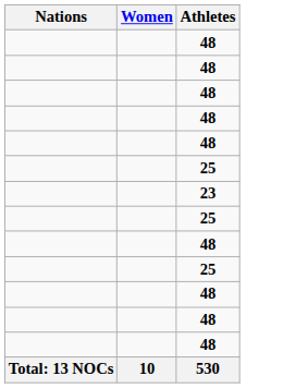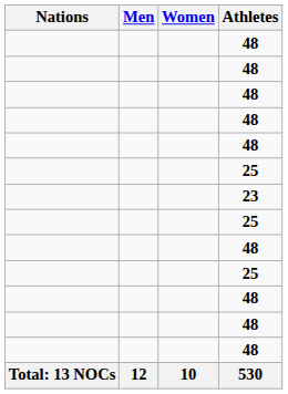 <table class="wikitable sortable" style="text-align:center;">
 <tr>
 <th>Nations</th>
+<th><a href='#'>Men</a></th>
 <th><a href='#'>Women</a></th>
 <th>Athletes</th>
 </tr>
 <tr>
 <td align="left"></td>
 <td></td>
-<td><strong>48</strong></td>
-</tr>
-<tr>
-<td align="left"></td>
 <td></td>
 <td><strong>48</strong></td>
 </tr>
 <tr>
 <td align="left"></td>
 <td></td>
-<td><strong>48</strong></td>
-</tr>
-<tr>
-<td align="left"></td>
 <td></td>
 <td><strong>48</strong></td>
 </tr>
 <tr>
 <td align="left"></td>
 <td></td>
+<td></td>
 <td><strong>48</strong></td>
 </tr>
 <tr>
 <td align="left"></td>
+<td></td>
+<td></td>
+<td><strong>48</strong></td>
+</tr>
+<tr>
+<td align="left"></td>
+<td></td>
+<td></td>
+<td><strong>48</strong></td>
+</tr>
+<tr>
+<td align="left"></td>
+<td></td>
 <td></td>
 <td><strong>25</strong></td>
 </tr>
 <tr>
 <td align="left"></td>
 <td></td>
+<td></td>
 <td><strong>23</strong></td>
 </tr>
 <tr>
 <td align="left"></td>
+<td></td>
 <td></td>
 <td><strong>25</strong></td>
 </tr>
 <tr>
 <td align="left"></td>
 <td></td>
+<td></td>
 <td><strong>48</strong></td>
 </tr>
 <tr>
 <td align="left"></td>
+<td></td>
 <td></td>
 <td><strong>25</strong></td>
 </tr>
 <tr>
 <td align="left"></td>
 <td></td>
-<td><strong>48</strong></td>
-</tr>
-<tr>
-<td align="left"></td>
 <td></td>
 <td><strong>48</strong></td>
 </tr>
 <tr>
 <td align="left"></td>
 <td></td>
+<td></td>
+<td><strong>48</strong></td>
+</tr>
+<tr>
+<td align="left"></td>
+<td></td>
+<td></td>
 <td><strong>48</strong></td>
 </tr>
 <tr>
 <th>Total: 13 NOCs</th>
+<th>12</th>
 <th>10</th>
 <th>530</th>
 </tr>
 </table>
